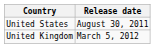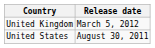 <table class="wikitable">
 <tr>
 <th>Country</th>
 <th>Release date</th>
 </tr>
 <tr>
+<td>United Kingdom</td>
+<td>March 5, 2012</td>
+</tr>
+<tr>
 <td>United States</td>
 <td>August 30, 2011</td>
 </tr>
-<tr>
-<td>United Kingdom</td>
-<td>March 5, 2012</td>
-</tr>
 </table>
